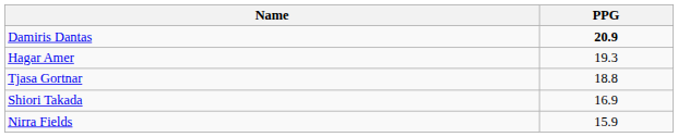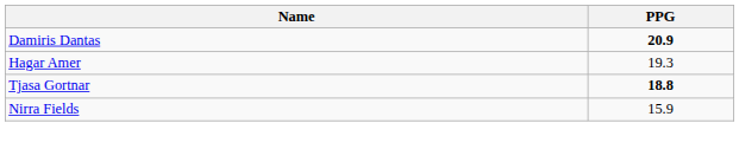 <table class=wikitable width="90%">
 <tr>
 <th width="80%">Name</th>
 <th width="20%">PPG</th>
 </tr>
 <tr>
 <td> <a href='#'>Damiris Dantas</a></td>
 <td align=center><strong>20.9</strong></td>
 </tr>
 <tr>
 <td> <a href='#'>Hagar Amer</a></td>
 <td align=center>19.3</td>
 </tr>
 <tr>
 <td> <a href='#'>Tjasa Gortnar</a></td>
-<td align=center>18.8</td>
-</tr>
-<tr>
-<td> <a href='#'>Shiori Takada</a></td>
-<td align=center>16.9</td>
+<td align=center><strong>18.8</strong></td>
 </tr>
 <tr>
 <td> <a href='#'>Nirra Fields</a></td>
 <td align=center>15.9</td>
 </tr>
 </table>
